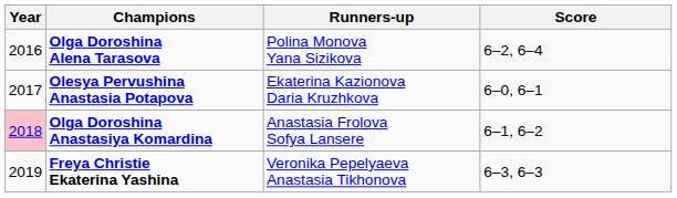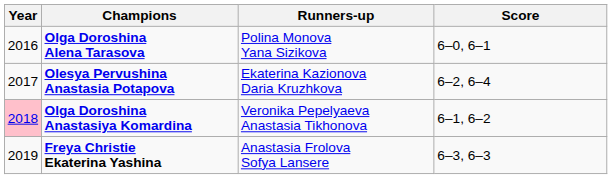 <table class="wikitable" style="font-size:90%">
 <tr>
 <th>Year</th>
 <th width="200">Champions</th>
 <th width="200">Runners-up</th>
 <th width="175">Score</th>
 </tr>
 <tr>
 <td>2016</td>
 <td> <strong><a href='#'>Olga Doroshina</a></strong> <br>  <strong><a href='#'>Alena Tarasova</a></strong></td>
 <td> <a href='#'>Polina Monova</a> <br>  <a href='#'>Yana Sizikova</a></td>
-<td>6–2, 6–4</td>
+<td>6–0, 6–1</td>
 </tr>
 <tr>
 <td>2017</td>
 <td> <strong><a href='#'>Olesya Pervushina</a></strong> <br>  <strong><a href='#'>Anastasia Potapova</a></strong></td>
 <td> <a href='#'>Ekaterina Kazionova</a> <br>  <a href='#'>Daria Kruzhkova</a></td>
-<td>6–0, 6–1</td>
+<td>6–2, 6–4</td>
 </tr>
 <tr>
 <td style="background: pink;"><a href='#'>2018</a></td>
 <td> <strong><a href='#'>Olga Doroshina</a></strong> <br>  <strong><a href='#'>Anastasiya Komardina</a></strong></td>
-<td> <a href='#'>Anastasia Frolova</a> <br>  <a href='#'>Sofya Lansere</a></td>
+<td> <a href='#'>Veronika Pepelyaeva</a> <br>  <a href='#'>Anastasia Tikhonova</a></td>
 <td>6–1, 6–2</td>
 </tr>
 <tr>
 <td>2019</td>
 <td> <strong><a href='#'>Freya Christie</a></strong> <br>  <strong>Ekaterina Yashina</strong></td>
-<td> <a href='#'>Veronika Pepelyaeva</a> <br>  <a href='#'>Anastasia Tikhonova</a></td>
+<td> <a href='#'>Anastasia Frolova</a> <br>  <a href='#'>Sofya Lansere</a></td>
 <td>6–3, 6–3</td>
 </tr>
 </table>
